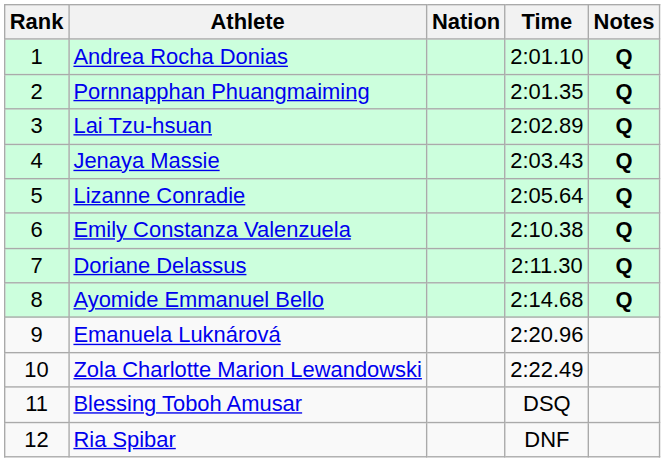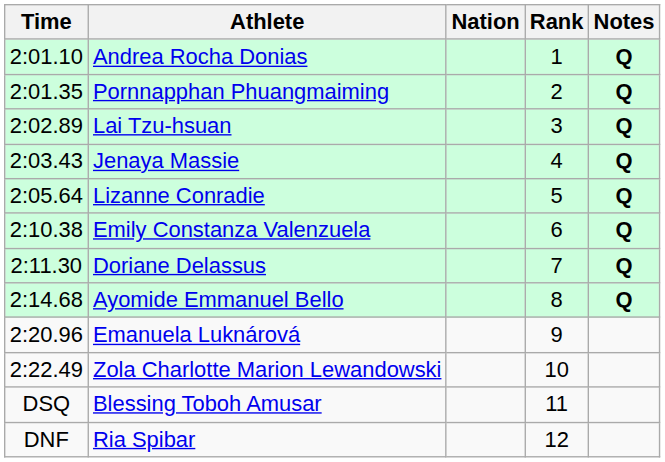 <table class="wikitable sortable" style="text-align:center;">
 <tr>
-<th>Rank</th>
+<th>Time</th>
 <th>Athlete</th>
 <th>Nation</th>
-<th>Time</th>
+<th>Rank</th>
 <th>Notes</th>
 </tr>
 <tr bgcolor=ccffdd>
-<td>1</td>
+<td>2:01.10</td>
 <td align=left><a href='#'>Andrea Rocha Donias</a></td>
 <td align=left></td>
-<td>2:01.10</td>
+<td>1</td>
 <td><strong>Q</strong></td>
 </tr>
 <tr bgcolor=ccffdd>
-<td>2</td>
+<td>2:01.35</td>
 <td align=left><a href='#'>Pornnapphan Phuangmaiming</a></td>
 <td align=left></td>
-<td>2:01.35</td>
+<td>2</td>
 <td><strong>Q</strong></td>
 </tr>
 <tr bgcolor=ccffdd>
-<td>3</td>
+<td>2:02.89</td>
 <td align=left><a href='#'>Lai Tzu-hsuan</a></td>
 <td align=left></td>
-<td>2:02.89</td>
+<td>3</td>
 <td><strong>Q</strong></td>
 </tr>
 <tr bgcolor=ccffdd>
-<td>4</td>
+<td>2:03.43</td>
 <td align=left><a href='#'>Jenaya Massie</a></td>
 <td align=left></td>
-<td>2:03.43</td>
+<td>4</td>
 <td><strong>Q</strong></td>
 </tr>
 <tr bgcolor=ccffdd>
-<td>5</td>
+<td>2:05.64</td>
 <td align=left><a href='#'>Lizanne Conradie</a></td>
 <td align=left></td>
-<td>2:05.64</td>
+<td>5</td>
 <td><strong>Q</strong></td>
 </tr>
 <tr bgcolor=ccffdd>
-<td>6</td>
+<td>2:10.38</td>
 <td align=left><a href='#'>Emily Constanza Valenzuela</a></td>
 <td align=left></td>
-<td>2:10.38</td>
+<td>6</td>
 <td><strong>Q</strong></td>
 </tr>
 <tr bgcolor=ccffdd>
-<td>7</td>
+<td>2:11.30</td>
 <td align=left><a href='#'>Doriane Delassus</a></td>
 <td align=left></td>
-<td>2:11.30</td>
+<td>7</td>
 <td><strong>Q</strong></td>
 </tr>
 <tr bgcolor=ccffdd>
-<td>8</td>
+<td>2:14.68</td>
 <td align=left><a href='#'>Ayomide Emmanuel Bello</a></td>
 <td align=left></td>
-<td>2:14.68</td>
+<td>8</td>
 <td><strong>Q</strong></td>
 </tr>
 <tr>
-<td>9</td>
+<td>2:20.96</td>
 <td align=left><a href='#'>Emanuela Luknárová</a></td>
 <td align=left></td>
-<td>2:20.96</td>
+<td>9</td>
 <td></td>
 </tr>
 <tr>
-<td>10</td>
+<td>2:22.49</td>
 <td align=left><a href='#'>Zola Charlotte Marion Lewandowski</a></td>
 <td align=left></td>
-<td>2:22.49</td>
+<td>10</td>
 <td></td>
 </tr>
 <tr>
-<td>11</td>
+<td>DSQ</td>
 <td align=left><a href='#'>Blessing Toboh Amusar</a></td>
 <td align=left></td>
-<td>DSQ</td>
+<td>11</td>
 <td></td>
 </tr>
 <tr>
-<td>12</td>
+<td>DNF</td>
 <td align=left><a href='#'>Ria Spibar</a></td>
 <td align=left></td>
-<td>DNF</td>
+<td>12</td>
 <td></td>
 </tr>
 </table>
